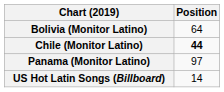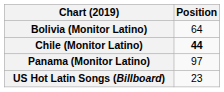 <table class="wikitable sortable plainrowheaders" style="text-align:center">
 <tr>
 <th style="width: 190pt;">Chart (2019)</th>
 <th>Position</th>
 </tr>
 <tr>
 <th scope="row">Bolivia (Monitor Latino)</th>
 <td>64</td>
 </tr>
 <tr>
 <th scope="row">Chile (Monitor Latino)</th>
 <td><strong>44</strong></td>
 </tr>
 <tr>
 <th scope="row">Panama (Monitor Latino)</th>
 <td>97</td>
 </tr>
 <tr>
 <th scope="row">US Hot Latin Songs (<em>Billboard</em>)</th>
-<td>14</td>
+<td>23</td>
 </tr>
 </table>
